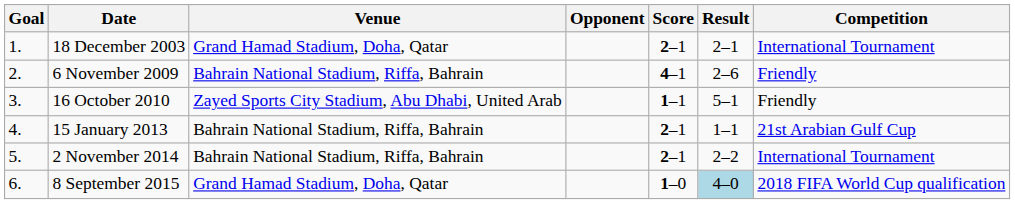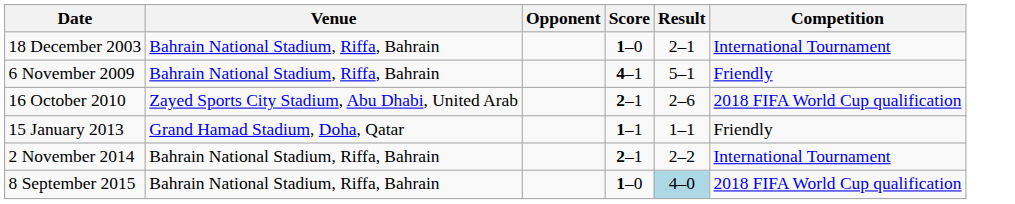 <table class="wikitable plainrowheaders sortable">
 <tr>
-<th>Goal</th>
 <th>Date</th>
 <th>Venue</th>
 <th>Opponent</th>
 <th>Score</th>
 <th>Result</th>
 <th>Competition</th>
 </tr>
 <tr>
-<td>1.</td>
 <td>18 December 2003</td>
-<td><a href='#'>Grand Hamad Stadium</a>, <a href='#'>Doha</a>, Qatar</td>
+<td><a href='#'>Bahrain National Stadium</a>, <a href='#'>Riffa</a>, Bahrain</td>
 <td></td>
-<td align=center><strong>2</strong>–1</td>
+<td align=center><strong>1</strong>–0</td>
 <td align=center>2–1</td>
 <td><a href='#'>International Tournament</a></td>
 </tr>
 <tr>
-<td>2.</td>
 <td>6 November 2009</td>
 <td><a href='#'>Bahrain National Stadium</a>, <a href='#'>Riffa</a>, Bahrain</td>
 <td></td>
 <td align=center><strong>4</strong>–1</td>
-<td align=center>2–6</td>
+<td align=center>5–1</td>
 <td><a href='#'>Friendly</a></td>
 </tr>
 <tr>
-<td>3.</td>
 <td>16 October 2010</td>
 <td><a href='#'>Zayed Sports City Stadium</a>, <a href='#'>Abu Dhabi</a>, United Arab</td>
 <td></td>
+<td align=center><strong>2</strong>–1</td>
+<td align=center>2–6</td>
+<td><a href='#'>2018 FIFA World Cup qualification</a></td>
+</tr>
+<tr>
+<td>15 January 2013</td>
+<td><a href='#'>Grand Hamad Stadium</a>, <a href='#'>Doha</a>, Qatar</td>
+<td></td>
 <td align=center><strong>1</strong>–1</td>
-<td align=center>5–1</td>
+<td align=center>1–1</td>
 <td>Friendly</td>
 </tr>
 <tr>
-<td>4.</td>
-<td>15 January 2013</td>
-<td>Bahrain National Stadium, Riffa, Bahrain</td>
-<td></td>
-<td align=center><strong>2</strong>–1</td>
-<td align=center>1–1</td>
-<td><a href='#'>21st Arabian Gulf Cup</a></td>
-</tr>
-<tr>
-<td>5.</td>
 <td>2 November 2014</td>
 <td>Bahrain National Stadium, Riffa, Bahrain</td>
 <td></td>
 <td align=center><strong>2</strong>–1</td>
 <td align=center>2–2</td>
 <td><a href='#'>International Tournament</a></td>
 </tr>
 <tr>
-<td>6.</td>
 <td>8 September 2015</td>
-<td><a href='#'>Grand Hamad Stadium</a>, <a href='#'>Doha</a>, Qatar</td>
+<td>Bahrain National Stadium, Riffa, Bahrain</td>
 <td></td>
 <td align=center><strong>1</strong>–0</td>
 <td align=center style="background: lightblue;">4–0</td>
 <td><a href='#'>2018 FIFA World Cup qualification</a></td>
 </tr>
 </table>
